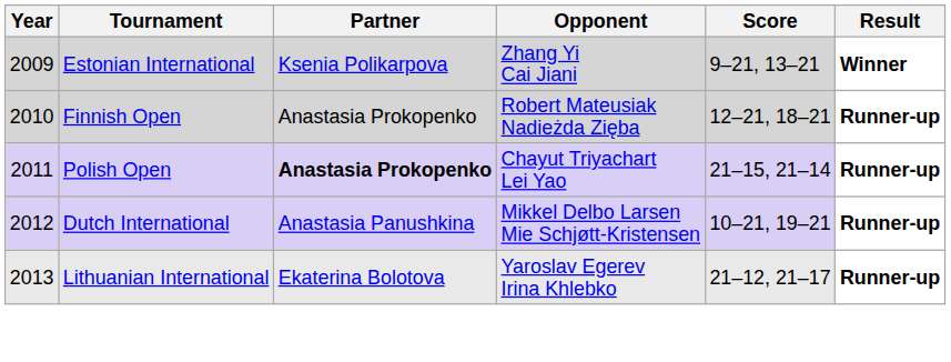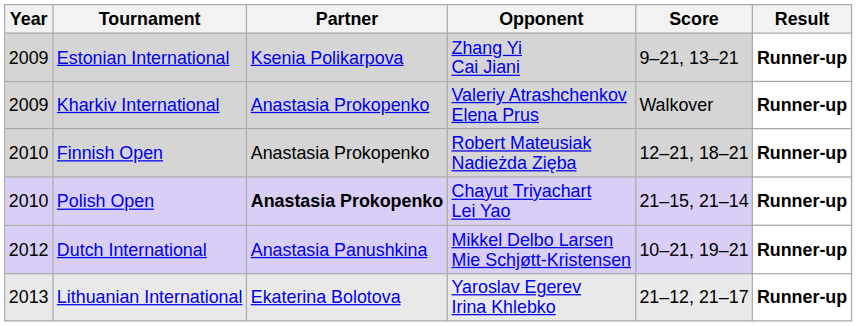 <table class="sortable wikitable" style="font-size: 90%;">
 <tr>
 <th>Year</th>
 <th>Tournament</th>
 <th>Partner</th>
 <th>Opponent</th>
 <th>Score</th>
 <th>Result</th>
 </tr>
 <tr style="background:#D5D5D5">
 <td align="center">2009</td>
 <td align="left"><a href='#'>Estonian International</a></td>
 <td align="left"> <a href='#'>Ksenia Polikarpova</a></td>
 <td align="left"> <a href='#'>Zhang Yi</a><br> <a href='#'>Cai Jiani</a></td>
 <td align="left">9–21, 13–21</td>
-<td style="text-align:left; background:white"> <strong>Winner</strong></td>
+<td style="text-align:left; background:white"> <strong>Runner-up</strong></td>
+</tr>
+<tr style="background:#D5D5D5">
+<td align="center">2009</td>
+<td align="left"><a href='#'>Kharkiv International</a></td>
+<td align="left"> <a href='#'>Anastasia Prokopenko</a></td>
+<td align="left"> <a href='#'>Valeriy Atrashchenkov</a><br> <a href='#'>Elena Prus</a></td>
+<td align="left">Walkover</td>
+<td style="text-align:left; background:white"> <strong>Runner-up</strong></td>
 </tr>
 <tr style="background:#D5D5D5">
 <td align="center">2010</td>
 <td align="left"><a href='#'>Finnish Open</a></td>
 <td align="left"> Anastasia Prokopenko</td>
 <td align="left"> <a href='#'>Robert Mateusiak</a><br> <a href='#'>Nadieżda Zięba</a></td>
 <td align="left">12–21, 18–21</td>
 <td style="text-align:left; background:white"> <strong>Runner-up</strong></td>
 </tr>
 <tr style="background:#D8CEF6">
-<td align="center">2011</td>
+<td align="center">2010</td>
 <td align="left"><a href='#'>Polish Open</a></td>
 <td align="left"><strong> Anastasia Prokopenko</strong></td>
 <td align="left"> <a href='#'>Chayut Triyachart</a><br> <a href='#'>Lei Yao</a></td>
 <td align="left">21–15, 21–14</td>
 <td style="text-align:left; background:white"> <strong>Runner-up</strong></td>
 </tr>
 <tr style="background:#D8CEF6">
 <td align="center">2012</td>
 <td align="left"><a href='#'>Dutch International</a></td>
 <td align="left"> <a href='#'>Anastasia Panushkina</a></td>
 <td align="left"> <a href='#'>Mikkel Delbo Larsen</a><br> <a href='#'>Mie Schjøtt-Kristensen</a></td>
 <td align="left">10–21, 19–21</td>
 <td style="text-align:left; background:white"> <strong>Runner-up</strong></td>
 </tr>
 <tr style="background:#E9E9E9">
 <td align="center">2013</td>
 <td align="left"><a href='#'>Lithuanian International</a></td>
 <td align="left"> <a href='#'>Ekaterina Bolotova</a></td>
 <td align="left"> <a href='#'>Yaroslav Egerev</a><br> <a href='#'>Irina Khlebko</a></td>
 <td align="left">21–12, 21–17</td>
 <td style="text-align:left; background:white"> <strong>Runner-up</strong></td>
 </tr>
 </table>
